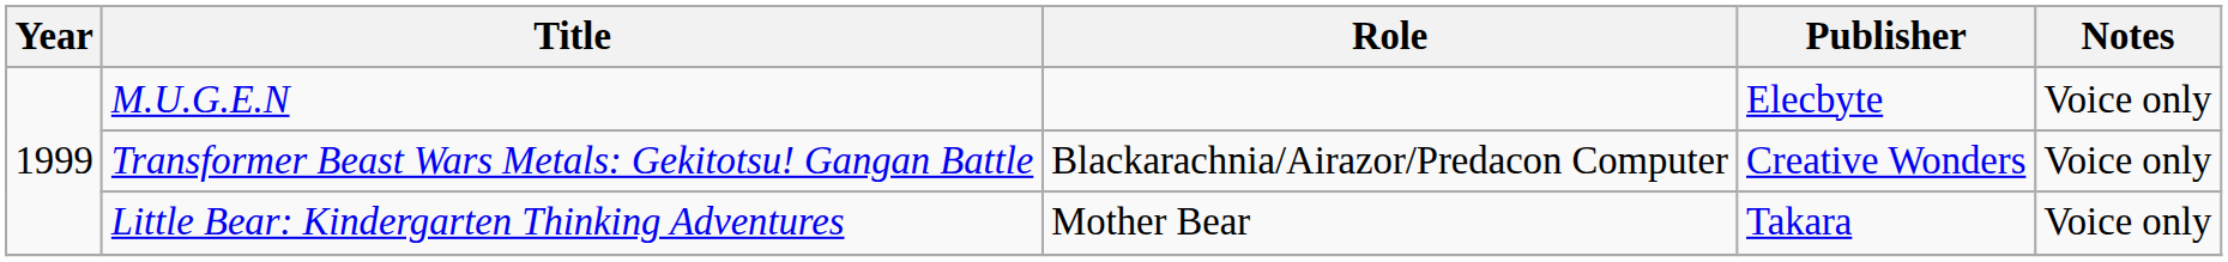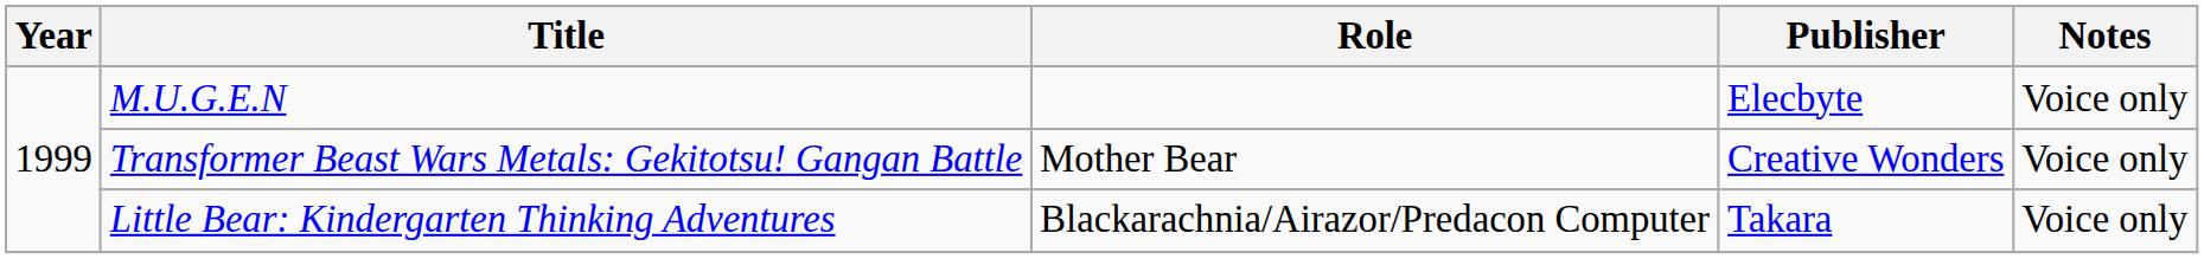 <table class="wikitable sortable">
 <tr>
 <th>Year</th>
 <th>Title</th>
 <th>Role</th>
 <th>Publisher</th>
 <th class="unsortable">Notes</th>
 </tr>
 <tr>
 <td rowspan="3">1999</td>
 <td><em><a href='#'>M.U.G.E.N</a></em></td>
 <td></td>
 <td><a href='#'>Elecbyte</a></td>
 <td>Voice only</td>
 </tr>
 <tr>
 <td><em><a href='#'>Transformer Beast Wars Metals: Gekitotsu! Gangan Battle</a></em></td>
-<td>Blackarachnia/Airazor/Predacon Computer</td>
+<td>Mother Bear</td>
 <td><a href='#'>Creative Wonders</a></td>
 <td>Voice only</td>
 </tr>
 <tr>
 <td><em><a href='#'>Little Bear: Kindergarten Thinking Adventures</a></em></td>
-<td>Mother Bear</td>
+<td>Blackarachnia/Airazor/Predacon Computer</td>
 <td><a href='#'>Takara</a></td>
 <td>Voice only</td>
 </tr>
 <tr>
 </tr>
 </table>
